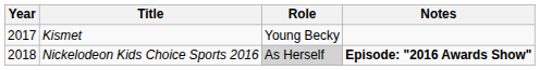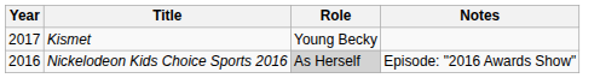 <table class="wikitable sortable">
 <tr>
 <th>Year</th>
 <th>Title</th>
 <th>Role</th>
 <th class="unsortable">Notes</th>
 </tr>
 <tr>
 <td>2017</td>
 <td><em>Kismet</em></td>
 <td>Young Becky</td>
 <td></td>
 </tr>
 <tr>
-<td>2018</td>
+<td>2016</td>
 <td><em>Nickelodeon Kids Choice Sports 2016</em></td>
 <td style="background: lightgrey;">As Herself</td>
-<td><strong>Episode: "2016 Awards Show"</strong></td>
+<td>Episode: "2016 Awards Show"</td>
 </tr>
 </table>
